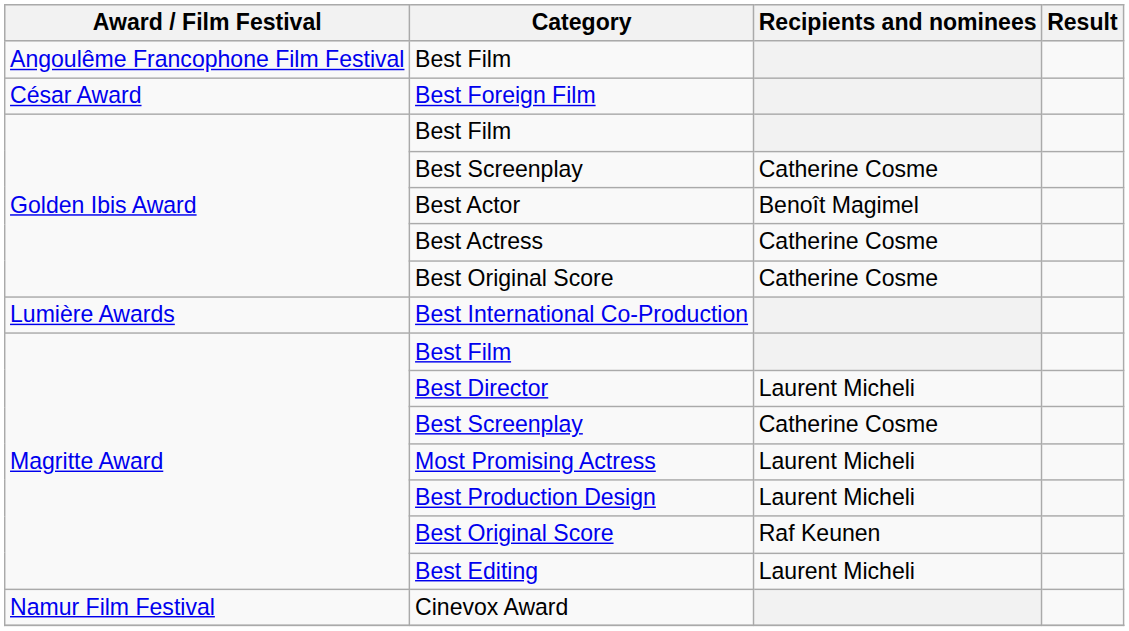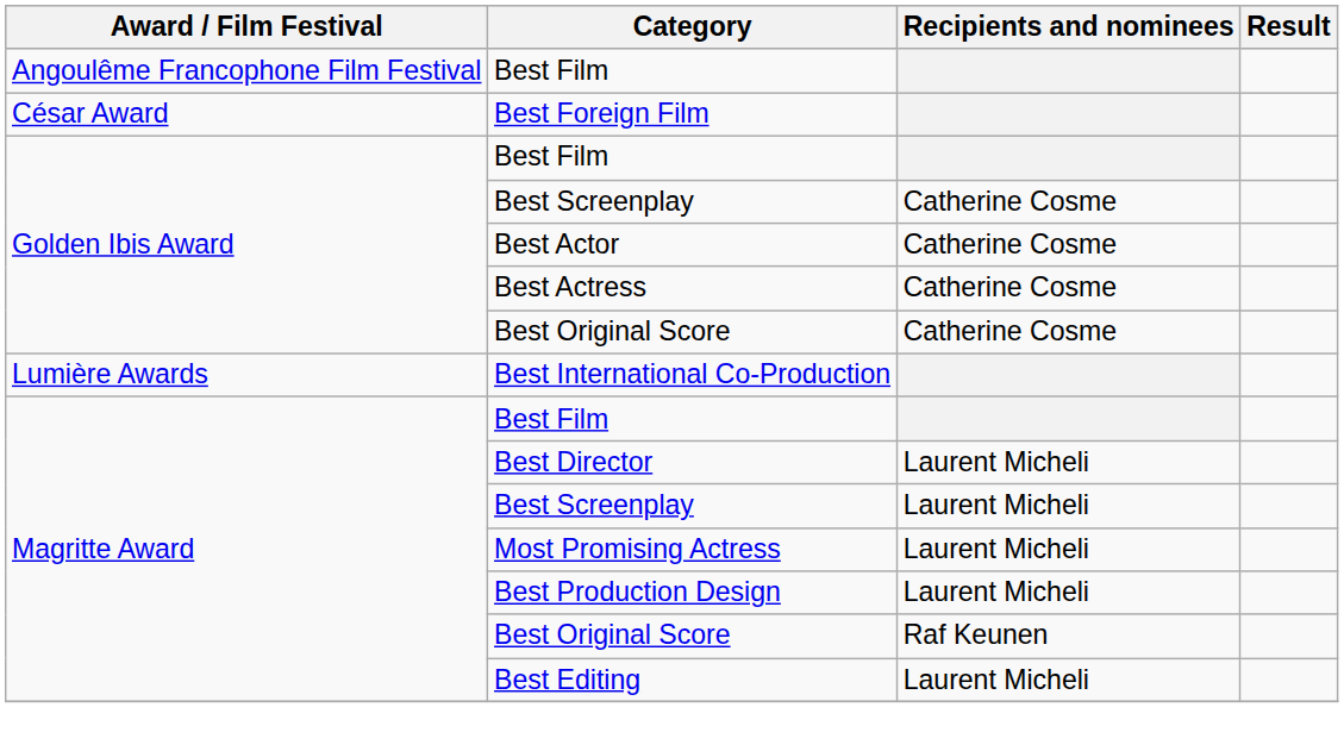 <table class="wikitable plainrowheaders sortable">
 <tr style="background:#ccc; text-align:center;">
 <th scope="col">Award / Film Festival</th>
 <th scope="col">Category</th>
 <th scope="col">Recipients and nominees</th>
 <th scope="col">Result</th>
 </tr>
 <tr>
 <td><a href='#'>Angoulême Francophone Film Festival</a></td>
 <td>Best Film</td>
 <th></th>
 <td></td>
 </tr>
 <tr>
 <td><a href='#'>César Award</a></td>
 <td><a href='#'>Best Foreign Film</a></td>
 <th></th>
 <td></td>
 </tr>
 <tr>
 <td rowspan=5><a href='#'>Golden Ibis Award</a></td>
 <td>Best Film</td>
 <th></th>
 <td></td>
 </tr>
 <tr>
 <td>Best Screenplay</td>
 <td>Catherine Cosme</td>
 <td></td>
 </tr>
 <tr>
 <td>Best Actor</td>
-<td>Benoît Magimel</td>
+<td>Catherine Cosme</td>
 <td></td>
 </tr>
 <tr>
 <td>Best Actress</td>
 <td>Catherine Cosme</td>
 <td></td>
 </tr>
 <tr>
 <td>Best Original Score</td>
 <td>Catherine Cosme</td>
 <td></td>
 </tr>
 <tr>
 <td><a href='#'>Lumière Awards</a></td>
 <td><a href='#'>Best International Co-Production</a></td>
 <th></th>
 <td></td>
 </tr>
 <tr>
 <td rowspan=7><a href='#'>Magritte Award</a></td>
 <td><a href='#'>Best Film</a></td>
 <th></th>
 <td></td>
 </tr>
 <tr>
 <td><a href='#'>Best Director</a></td>
 <td>Laurent Micheli</td>
 <td></td>
 </tr>
 <tr>
 <td><a href='#'>Best Screenplay</a></td>
-<td>Catherine Cosme</td>
+<td>Laurent Micheli</td>
 <td></td>
 </tr>
 <tr>
 <td><a href='#'>Most Promising Actress</a></td>
 <td>Laurent Micheli</td>
 <td></td>
 </tr>
 <tr>
 <td><a href='#'>Best Production Design</a></td>
 <td>Laurent Micheli</td>
 <td></td>
 </tr>
 <tr>
 <td><a href='#'>Best Original Score</a></td>
 <td>Raf Keunen</td>
 <td></td>
 </tr>
 <tr>
 <td><a href='#'>Best Editing</a></td>
 <td>Laurent Micheli</td>
 <td></td>
 </tr>
 <tr>
-<td><a href='#'>Namur Film Festival</a></td>
-<td>Cinevox Award</td>
-<th></th>
-<td></td>
-</tr>
-<tr>
 </tr>
 </table>
